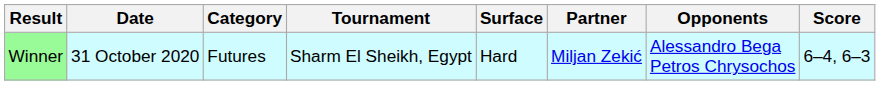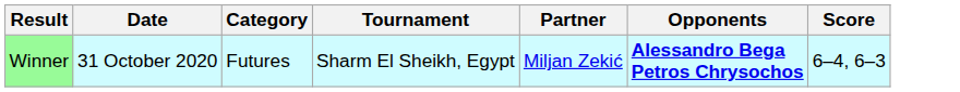 <table class="sortable wikitable" style=font-size:97%>
 <tr>
 <th>Result</th>
 <th>Date</th>
 <th>Category</th>
 <th>Tournament</th>
-<th>Surface</th>
 <th>Partner</th>
 <th>Opponents</th>
 <th>Score</th>
 </tr>
 <tr bgcolor=cffcff>
 <td bgcolor=98fb98>Winner</td>
 <td>31 October 2020</td>
 <td>Futures</td>
 <td>Sharm El Sheikh, Egypt</td>
-<td>Hard</td>
 <td> <a href='#'>Miljan Zekić</a></td>
-<td> <a href='#'>Alessandro Bega</a><br> <a href='#'>Petros Chrysochos</a></td>
+<td><strong> <a href='#'>Alessandro Bega</a><br> <a href='#'>Petros Chrysochos</a></strong></td>
 <td>6–4, 6–3</td>
 </tr>
 </table>
